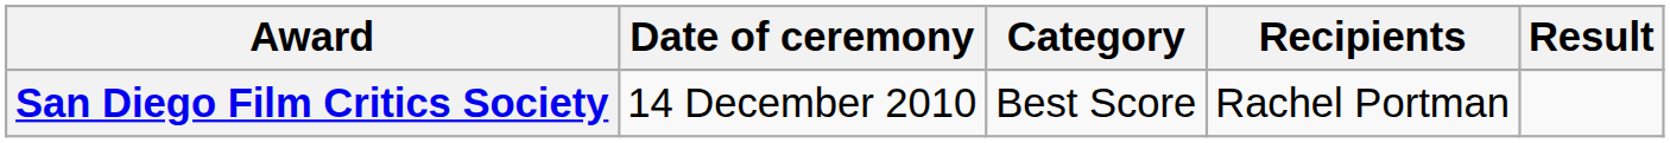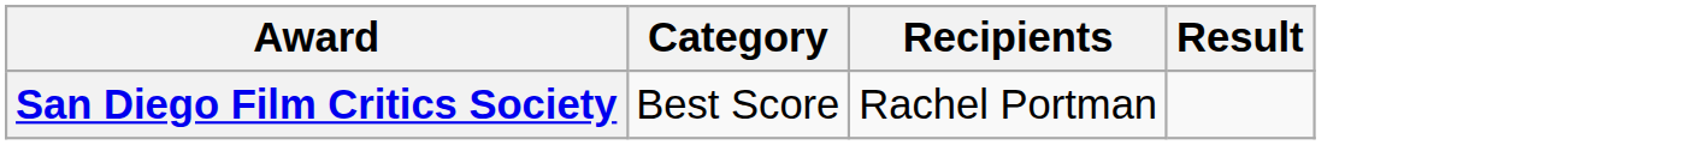 <table class="wikitable plainrowheaders">
 <tr>
 <th scope="col">Award</th>
-<th scope="col">Date of ceremony</th>
 <th scope="col">Category</th>
 <th scope="col">Recipients</th>
 <th scope="col">Result</th>
 </tr>
 <tr>
 <th scope="row"><a href='#'>San Diego Film Critics Society</a></th>
-<td>14 December 2010</td>
 <td>Best Score</td>
 <td>Rachel Portman</td>
 <td></td>
 </tr>
 </table>
